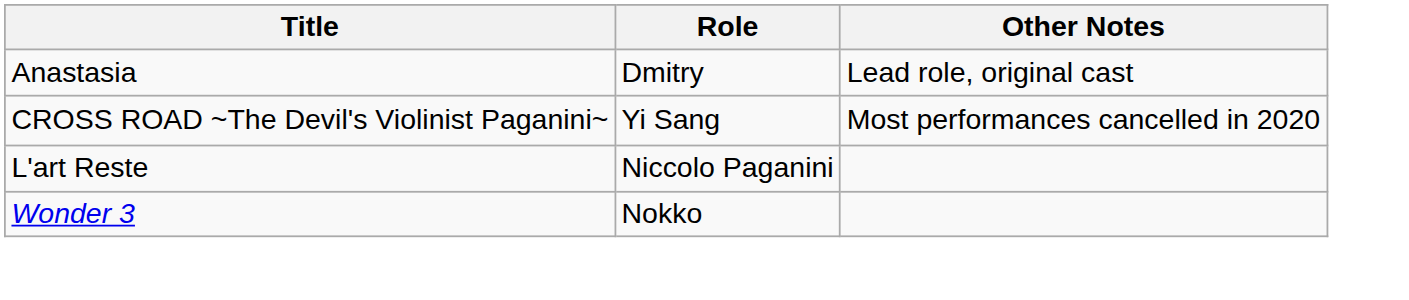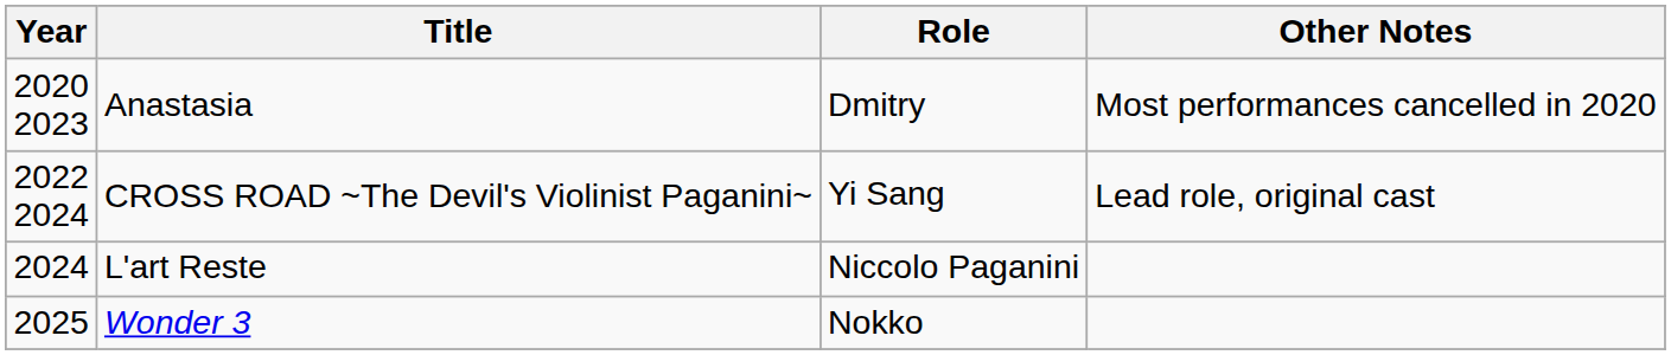 <table class="wikitable">
 <tr>
+<th>Year</th>
 <th>Title</th>
 <th>Role</th>
 <th>Other Notes</th>
 </tr>
 <tr>
+<td>2020<br>2023</td>
 <td>Anastasia</td>
 <td>Dmitry</td>
+<td>Most performances cancelled in 2020</td>
+</tr>
+<tr>
+<td>2022<br>2024</td>
+<td>CROSS ROAD ~The Devil's Violinist Paganini~</td>
+<td>Yi Sang　</td>
 <td>Lead role, original cast</td>
 </tr>
 <tr>
-<td>CROSS ROAD ~The Devil's Violinist Paganini~</td>
-<td>Yi Sang　</td>
-<td>Most performances cancelled in 2020</td>
-</tr>
-<tr>
+<td>2024</td>
 <td>L'art Reste</td>
 <td>Niccolo Paganini</td>
 <td></td>
 </tr>
 <tr>
+<td>2025</td>
 <td><em><a href='#'>Wonder 3</a></em></td>
 <td>Nokko</td>
 <td></td>
 </tr>
 </table>
